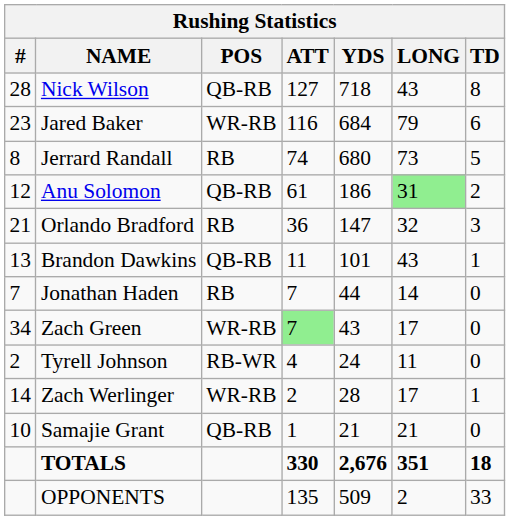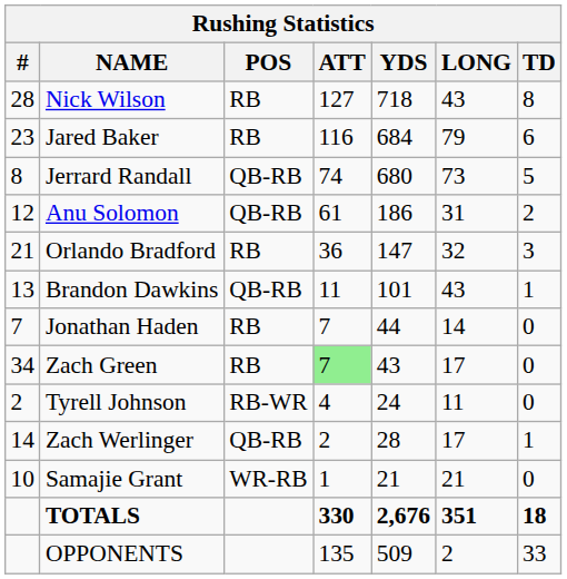 <table class="wikitable sortable collapsible collapsed">
 <tr>
 <th colspan="7">Rushing Statistics</th>
 </tr>
 <tr>
 <th>#</th>
 <th>NAME</th>
 <th>POS</th>
 <th>ATT</th>
 <th>YDS</th>
 <th>LONG</th>
 <th>TD</th>
 </tr>
 <tr>
 <td>28</td>
 <td><a href='#'>Nick Wilson</a></td>
-<td>QB-RB</td>
+<td>RB</td>
 <td>127</td>
 <td>718</td>
 <td>43</td>
 <td>8</td>
 </tr>
 <tr>
 <td>23</td>
 <td>Jared Baker</td>
-<td>WR-RB</td>
+<td>RB</td>
 <td>116</td>
 <td>684</td>
 <td>79</td>
 <td>6</td>
 </tr>
 <tr>
 <td>8</td>
 <td>Jerrard Randall</td>
-<td>RB</td>
+<td>QB-RB</td>
 <td>74</td>
 <td>680</td>
 <td>73</td>
 <td>5</td>
 </tr>
 <tr>
 <td>12</td>
 <td><a href='#'>Anu Solomon</a></td>
 <td>QB-RB</td>
 <td>61</td>
 <td>186</td>
-<td style="background: lightgreen;">31</td>
+<td>31</td>
 <td>2</td>
 </tr>
 <tr>
 <td>21</td>
 <td>Orlando Bradford</td>
 <td>RB</td>
 <td>36</td>
 <td>147</td>
 <td>32</td>
 <td>3</td>
 </tr>
 <tr>
 <td>13</td>
 <td>Brandon Dawkins</td>
 <td>QB-RB</td>
 <td>11</td>
 <td>101</td>
 <td>43</td>
 <td>1</td>
 </tr>
 <tr>
 <td>7</td>
 <td>Jonathan Haden</td>
 <td>RB</td>
 <td>7</td>
 <td>44</td>
 <td>14</td>
 <td>0</td>
 </tr>
 <tr>
 <td>34</td>
 <td>Zach Green</td>
-<td>WR-RB</td>
+<td>RB</td>
 <td style="background: lightgreen;">7</td>
 <td>43</td>
 <td>17</td>
 <td>0</td>
 </tr>
 <tr>
 <td>2</td>
 <td>Tyrell Johnson</td>
 <td>RB-WR</td>
 <td>4</td>
 <td>24</td>
 <td>11</td>
 <td>0</td>
 </tr>
 <tr>
 <td>14</td>
 <td>Zach Werlinger</td>
-<td>WR-RB</td>
+<td>QB-RB</td>
 <td>2</td>
 <td>28</td>
 <td>17</td>
 <td>1</td>
 </tr>
 <tr>
 <td>10</td>
 <td>Samajie Grant</td>
-<td>QB-RB</td>
+<td>WR-RB</td>
 <td>1</td>
 <td>21</td>
 <td>21</td>
 <td>0</td>
 </tr>
 <tr>
 <td></td>
 <td><strong>TOTALS</strong></td>
 <td></td>
 <td><strong>330</strong></td>
 <td><strong>2,676</strong></td>
 <td><strong>351</strong></td>
 <td><strong>18</strong></td>
 </tr>
 <tr>
 <td></td>
 <td>OPPONENTS</td>
 <td></td>
 <td>135</td>
 <td>509</td>
 <td>2</td>
 <td>33</td>
 </tr>
 </table>
